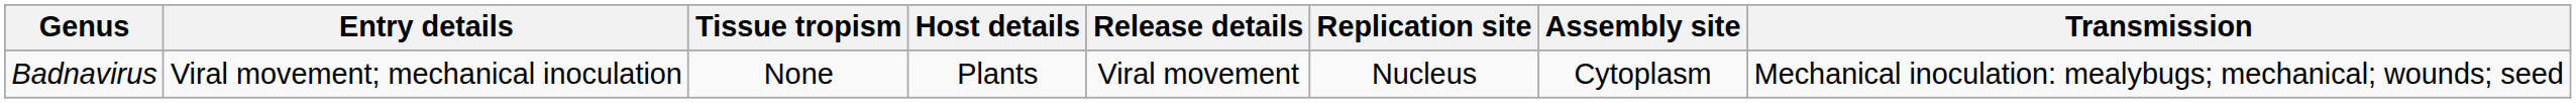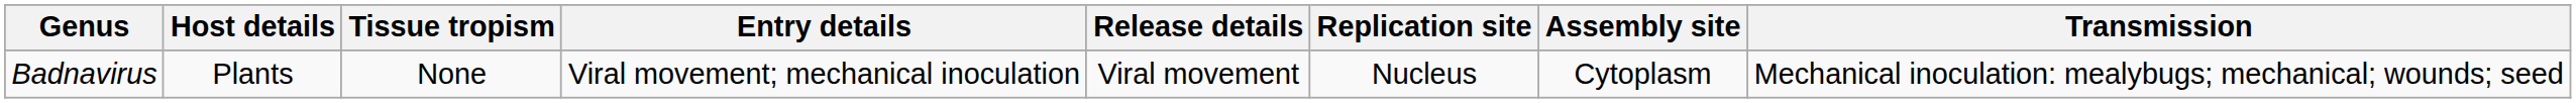 <table class="wikitable sortable" style="text-align:center">
 <tr>
 <th>Genus</th>
+<th>Host details</th>
+<th>Tissue tropism</th>
 <th>Entry details</th>
-<th>Tissue tropism</th>
-<th>Host details</th>
 <th>Release details</th>
 <th>Replication site</th>
 <th>Assembly site</th>
 <th>Transmission</th>
 </tr>
 <tr>
 <td><em>Badnavirus</em></td>
+<td>Plants</td>
+<td>None</td>
 <td>Viral movement; mechanical inoculation</td>
-<td>None</td>
-<td>Plants</td>
 <td>Viral movement</td>
 <td>Nucleus</td>
 <td>Cytoplasm</td>
 <td>Mechanical inoculation: mealybugs; mechanical; wounds; seed</td>
 </tr>
 </table>
